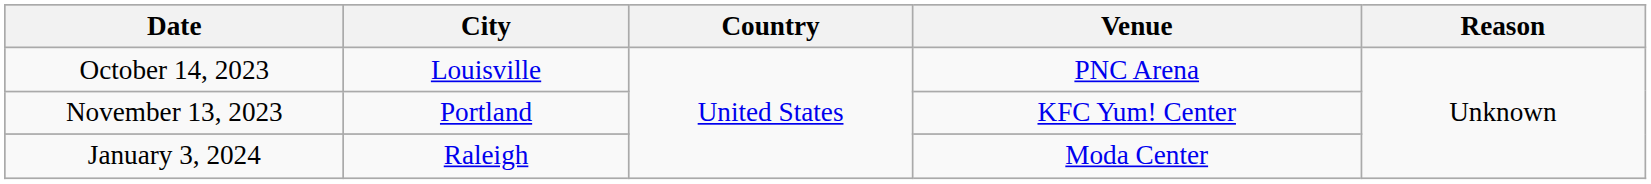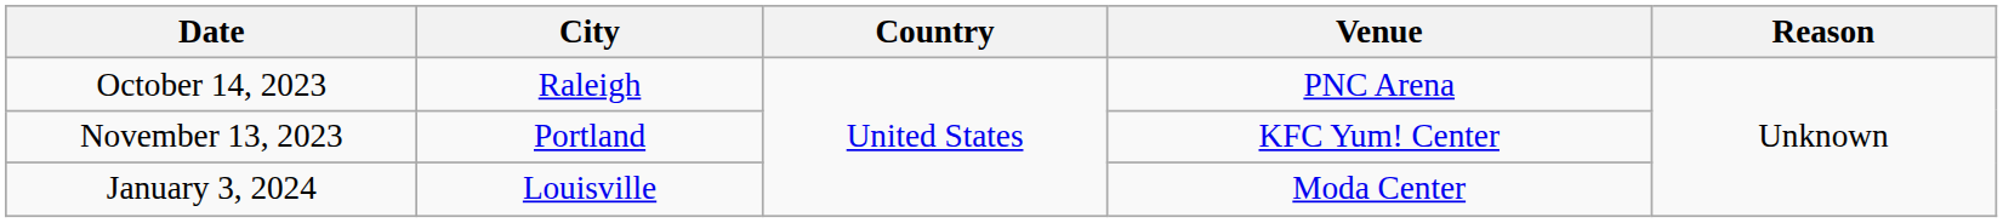 <table class="wikitable" style="text-align:center;">
 <tr>
 <th scope="col" style="width:12em;">Date</th>
 <th scope="col" style="width:10em;">City</th>
 <th scope="col" style="width:10em;">Country</th>
 <th scope="col" style="width:16em;">Venue</th>
 <th scope="col" style="width:10em;">Reason</th>
 </tr>
 <tr>
 <td>October 14, 2023</td>
-<td><a href='#'>Louisville</a></td>
+<td><a href='#'>Raleigh</a></td>
 <td rowspan="3"><a href='#'>United States</a></td>
 <td><a href='#'>PNC Arena</a></td>
 <td rowspan="3">Unknown</td>
 </tr>
 <tr>
 <td>November 13, 2023</td>
 <td><a href='#'>Portland</a></td>
 <td><a href='#'>KFC Yum! Center</a></td>
 </tr>
 <tr>
 <td>January 3, 2024</td>
-<td><a href='#'>Raleigh</a></td>
+<td><a href='#'>Louisville</a></td>
 <td><a href='#'>Moda Center</a></td>
 </tr>
 </table>
